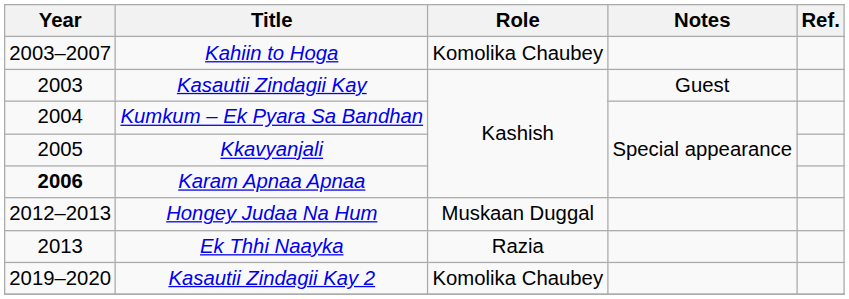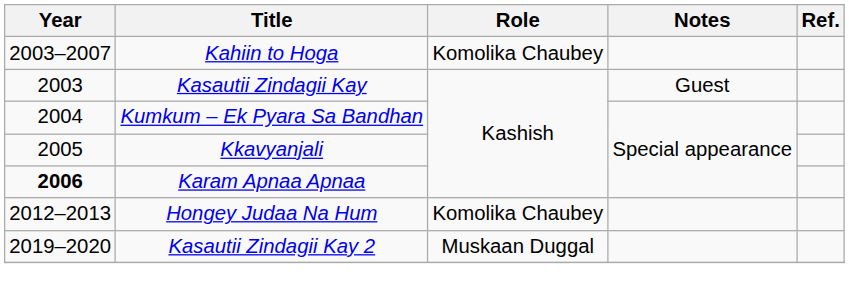 <table class="wikitable" style="text-align:center;">
 <tr>
 <th>Year</th>
 <th>Title</th>
 <th>Role</th>
 <th>Notes</th>
 <th>Ref.</th>
 </tr>
 <tr>
 <td>2003–2007</td>
 <td><em><a href='#'>Kahiin to Hoga</a></em></td>
 <td>Komolika Chaubey</td>
 <td></td>
 <td></td>
 </tr>
 <tr>
 <td>2003</td>
 <td><em><a href='#'>Kasautii Zindagii Kay</a></em></td>
 <td rowspan="4">Kashish</td>
 <td>Guest</td>
 <td></td>
 </tr>
 <tr>
 <td>2004</td>
 <td><em><a href='#'>Kumkum – Ek Pyara Sa Bandhan</a></em></td>
 <td rowspan="3">Special appearance</td>
 <td></td>
 </tr>
 <tr>
 <td>2005</td>
 <td><em><a href='#'>Kkavyanjali</a></em></td>
 <td></td>
 </tr>
 <tr>
 <td><strong>2006</strong></td>
 <td><em><a href='#'>Karam Apnaa Apnaa</a></em></td>
 <td></td>
 </tr>
 <tr>
 <td>2012–2013</td>
 <td><em><a href='#'>Hongey Judaa Na Hum</a></em></td>
-<td>Muskaan Duggal</td>
-<td></td>
-<td></td>
-</tr>
-<tr>
-<td>2013</td>
-<td><em><a href='#'>Ek Thhi Naayka</a></em></td>
-<td>Razia</td>
+<td>Komolika Chaubey</td>
 <td></td>
 <td></td>
 </tr>
 <tr>
 <td>2019–2020</td>
 <td><em><a href='#'>Kasautii Zindagii Kay 2</a></em></td>
-<td>Komolika Chaubey</td>
+<td>Muskaan Duggal</td>
 <td></td>
 <td></td>
 </tr>
 <tr>
 </tr>
 </table>
